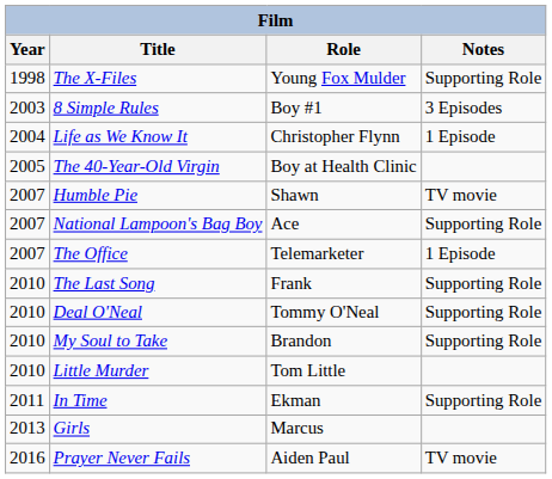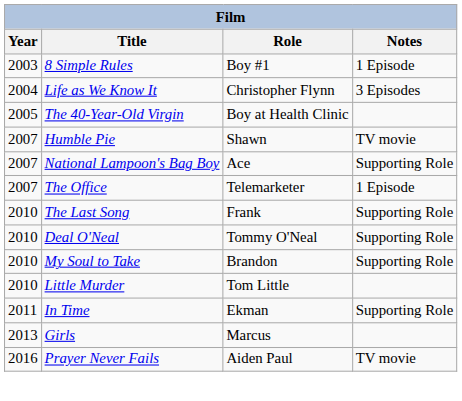 <table class="wikitable" style="font-size: 90%;">
 <tr>
 <th colspan="4" style="background: LightSteelBlue;">Film</th>
 </tr>
 <tr>
 <th>Year</th>
 <th>Title</th>
 <th>Role</th>
 <th>Notes</th>
 </tr>
 <tr>
-<td>1998</td>
-<td><em><a href='#'>The X-Files</a></em></td>
-<td>Young <a href='#'>Fox Mulder</a></td>
-<td>Supporting Role</td>
-</tr>
-<tr>
 <td>2003</td>
 <td><em><a href='#'>8 Simple Rules</a></em></td>
 <td>Boy #1</td>
-<td>3 Episodes</td>
+<td>1 Episode</td>
 </tr>
 <tr>
 <td>2004</td>
 <td><em><a href='#'>Life as We Know It</a></em></td>
 <td>Christopher Flynn</td>
-<td>1 Episode</td>
+<td>3 Episodes</td>
 </tr>
 <tr>
 <td>2005</td>
 <td><em><a href='#'>The 40-Year-Old Virgin</a></em></td>
 <td>Boy at Health Clinic</td>
 <td></td>
 </tr>
 <tr>
 <td>2007</td>
 <td><em><a href='#'>Humble Pie</a></em></td>
 <td>Shawn</td>
 <td>TV movie</td>
 </tr>
 <tr>
 <td>2007</td>
 <td><em><a href='#'>National Lampoon's Bag Boy</a></em></td>
 <td>Ace</td>
 <td>Supporting Role</td>
 </tr>
 <tr>
 <td>2007</td>
 <td><em><a href='#'>The Office</a></em></td>
 <td>Telemarketer</td>
 <td>1 Episode</td>
 </tr>
 <tr>
 <td>2010</td>
 <td><em><a href='#'>The Last Song</a></em></td>
 <td>Frank</td>
 <td>Supporting Role</td>
 </tr>
 <tr>
 <td>2010</td>
 <td><em><a href='#'>Deal O'Neal</a></em></td>
 <td>Tommy O'Neal</td>
 <td>Supporting Role</td>
 </tr>
 <tr>
 <td>2010</td>
 <td><em><a href='#'>My Soul to Take</a></em></td>
 <td>Brandon</td>
 <td>Supporting Role</td>
 </tr>
 <tr>
 <td>2010</td>
 <td><em><a href='#'>Little Murder</a></em></td>
 <td>Tom Little</td>
 <td></td>
 </tr>
 <tr>
 <td>2011</td>
 <td><em><a href='#'>In Time</a></em></td>
 <td>Ekman</td>
 <td>Supporting Role</td>
 </tr>
 <tr>
 <td>2013</td>
 <td><em><a href='#'>Girls</a></em></td>
 <td>Marcus</td>
 <td></td>
 </tr>
 <tr>
 <td>2016</td>
 <td><em><a href='#'>Prayer Never Fails</a></em></td>
 <td>Aiden Paul</td>
 <td>TV movie</td>
 </tr>
 </table>
